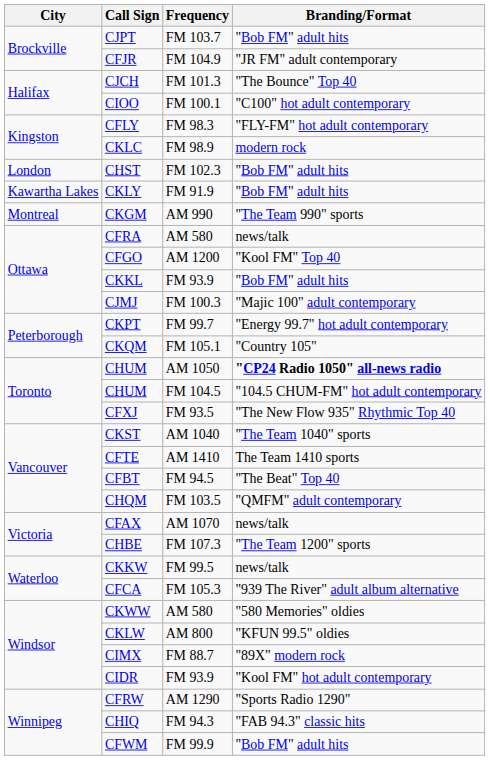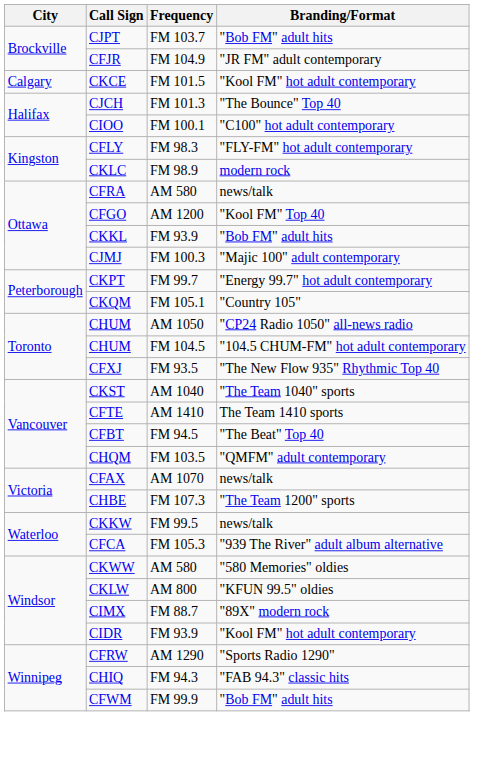 <table class="wikitable">
 <tr>
 <th>City</th>
 <th>Call Sign</th>
 <th>Frequency</th>
 <th>Branding/Format</th>
 </tr>
 <tr>
 <td rowspan="2"><a href='#'>Brockville</a></td>
 <td><a href='#'>CJPT</a></td>
 <td>FM 103.7</td>
 <td>"<a href='#'>Bob FM</a>" <a href='#'>adult hits</a></td>
 </tr>
 <tr>
 <td><a href='#'>CFJR</a></td>
 <td>FM 104.9</td>
 <td>"JR FM" adult contemporary</td>
+</tr>
+<tr>
+<td><a href='#'>Calgary</a></td>
+<td><a href='#'>CKCE</a></td>
+<td>FM 101.5</td>
+<td>"Kool FM" <a href='#'>hot adult contemporary</a></td>
 </tr>
 <tr>
 <td rowspan="2"><a href='#'>Halifax</a></td>
 <td><a href='#'>CJCH</a></td>
 <td>FM 101.3</td>
 <td>"The Bounce" <a href='#'>Top 40</a></td>
 </tr>
 <tr>
 <td><a href='#'>CIOO</a></td>
 <td>FM 100.1</td>
 <td>"C100" <a href='#'>hot adult contemporary</a></td>
 </tr>
 <tr>
 <td rowspan="2"><a href='#'>Kingston</a></td>
 <td><a href='#'>CFLY</a></td>
 <td>FM 98.3</td>
 <td>"FLY-FM" <a href='#'>hot adult contemporary</a></td>
 </tr>
 <tr>
 <td><a href='#'>CKLC</a></td>
 <td>FM 98.9</td>
 <td><a href='#'>modern rock</a></td>
-</tr>
-<tr>
-<td><a href='#'>London</a></td>
-<td><a href='#'>CHST</a></td>
-<td>FM 102.3</td>
-<td>"<a href='#'>Bob FM</a>" <a href='#'>adult hits</a></td>
-</tr>
-<tr>
-<td><a href='#'>Kawartha Lakes</a></td>
-<td><a href='#'>CKLY</a></td>
-<td>FM 91.9</td>
-<td>"<a href='#'>Bob FM</a>" <a href='#'>adult hits</a></td>
-</tr>
-<tr>
-<td><a href='#'>Montreal</a></td>
-<td><a href='#'>CKGM</a></td>
-<td>AM 990</td>
-<td>"<a href='#'>The Team</a> 990" sports</td>
 </tr>
 <tr>
 <td rowspan="4"><a href='#'>Ottawa</a></td>
 <td><a href='#'>CFRA</a></td>
 <td>AM 580</td>
 <td>news/talk</td>
 </tr>
 <tr>
 <td><a href='#'>CFGO</a></td>
 <td>AM 1200</td>
 <td>"Kool FM" <a href='#'>Top 40</a></td>
 </tr>
 <tr>
 <td><a href='#'>CKKL</a></td>
 <td>FM 93.9</td>
 <td>"<a href='#'>Bob FM</a>" <a href='#'>adult hits</a></td>
 </tr>
 <tr>
 <td><a href='#'>CJMJ</a></td>
 <td>FM 100.3</td>
 <td>"Majic 100" <a href='#'>adult contemporary</a></td>
 </tr>
 <tr>
 <td rowspan="2"><a href='#'>Peterborough</a></td>
 <td><a href='#'>CKPT</a></td>
 <td>FM 99.7</td>
 <td>"Energy 99.7" <a href='#'>hot adult contemporary</a></td>
 </tr>
 <tr>
 <td><a href='#'>CKQM</a></td>
 <td>FM 105.1</td>
 <td>"Country 105"</td>
 </tr>
 <tr>
 <td rowspan="3"><a href='#'>Toronto</a></td>
 <td><a href='#'>CHUM</a></td>
 <td>AM 1050</td>
-<td><strong>"<a href='#'>CP24</a> Radio 1050" <a href='#'>all-news radio</a></strong></td>
+<td>"<a href='#'>CP24</a> Radio 1050" <a href='#'>all-news radio</a></td>
 </tr>
 <tr>
 <td><a href='#'>CHUM</a></td>
 <td>FM 104.5</td>
 <td>"104.5 CHUM-FM" <a href='#'>hot adult contemporary</a></td>
 </tr>
 <tr>
 <td><a href='#'>CFXJ</a></td>
 <td>FM 93.5</td>
 <td>"The New Flow 935" <a href='#'>Rhythmic Top 40</a></td>
 </tr>
 <tr>
 <td rowspan="4"><a href='#'>Vancouver</a></td>
 <td><a href='#'>CKST</a></td>
 <td>AM 1040</td>
 <td>"<a href='#'>The Team</a> 1040" sports</td>
 </tr>
 <tr>
 <td><a href='#'>CFTE</a></td>
 <td>AM 1410</td>
 <td>The Team 1410 sports</td>
 </tr>
 <tr>
 <td><a href='#'>CFBT</a></td>
 <td>FM 94.5</td>
 <td>"The Beat" <a href='#'>Top 40</a></td>
 </tr>
 <tr>
 <td><a href='#'>CHQM</a></td>
 <td>FM 103.5</td>
 <td>"QMFM" <a href='#'>adult contemporary</a></td>
 </tr>
 <tr>
 <td rowspan="2"><a href='#'>Victoria</a></td>
 <td><a href='#'>CFAX</a></td>
 <td>AM 1070</td>
 <td>news/talk</td>
 </tr>
 <tr>
 <td><a href='#'>CHBE</a></td>
 <td>FM 107.3</td>
 <td>"<a href='#'>The Team</a> 1200" sports</td>
 </tr>
 <tr>
 <td rowspan="2"><a href='#'>Waterloo</a></td>
 <td><a href='#'>CKKW</a></td>
 <td>FM 99.5</td>
 <td>news/talk</td>
 </tr>
 <tr>
 <td><a href='#'>CFCA</a></td>
 <td>FM 105.3</td>
 <td>"939 The River" <a href='#'>adult album alternative</a></td>
 </tr>
 <tr>
 <td rowspan="4"><a href='#'>Windsor</a></td>
 <td><a href='#'>CKWW</a></td>
 <td>AM 580</td>
 <td>"580 Memories" oldies</td>
 </tr>
 <tr>
 <td><a href='#'>CKLW</a></td>
 <td>AM 800</td>
 <td>"KFUN 99.5" oldies</td>
 </tr>
 <tr>
 <td><a href='#'>CIMX</a></td>
 <td>FM 88.7</td>
 <td>"89X" <a href='#'>modern rock</a></td>
 </tr>
 <tr>
 <td><a href='#'>CIDR</a></td>
 <td>FM 93.9</td>
 <td>"Kool FM" <a href='#'>hot adult contemporary</a></td>
 </tr>
 <tr>
 <td rowspan="4"><a href='#'>Winnipeg</a></td>
 <td><a href='#'>CFRW</a></td>
 <td>AM 1290</td>
 <td>"Sports Radio 1290"</td>
 </tr>
 <tr>
 <td><a href='#'>CHIQ</a></td>
 <td>FM 94.3</td>
 <td>"FAB 94.3" <a href='#'>classic hits</a></td>
 </tr>
 <tr>
 <td><a href='#'>CFWM</a></td>
 <td>FM 99.9</td>
 <td>"<a href='#'>Bob FM</a>" <a href='#'>adult hits</a></td>
 </tr>
 </table>
